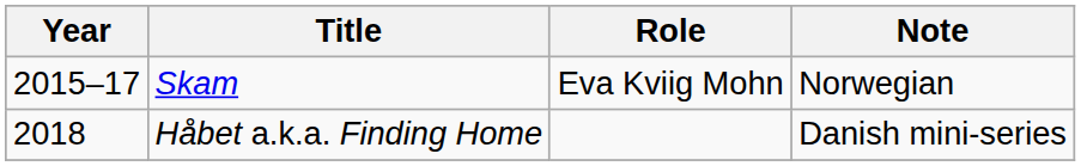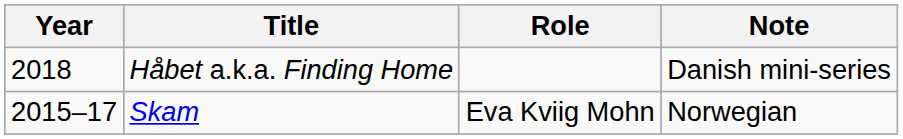 <table class="wikitable">
 <tr>
 <th>Year</th>
 <th>Title</th>
 <th>Role</th>
 <th>Note</th>
 </tr>
 <tr>
+<td>2018</td>
+<td><em>Håbet</em> a.k.a. <em>Finding Home</em></td>
+<td></td>
+<td>Danish mini-series</td>
+</tr>
+<tr>
 <td>2015–17</td>
 <td><em><a href='#'>Skam</a></em></td>
 <td>Eva Kviig Mohn</td>
 <td>Norwegian</td>
 </tr>
-<tr>
-<td>2018</td>
-<td><em>Håbet</em> a.k.a. <em>Finding Home</em></td>
-<td></td>
-<td>Danish mini-series</td>
-</tr>
 </table>
